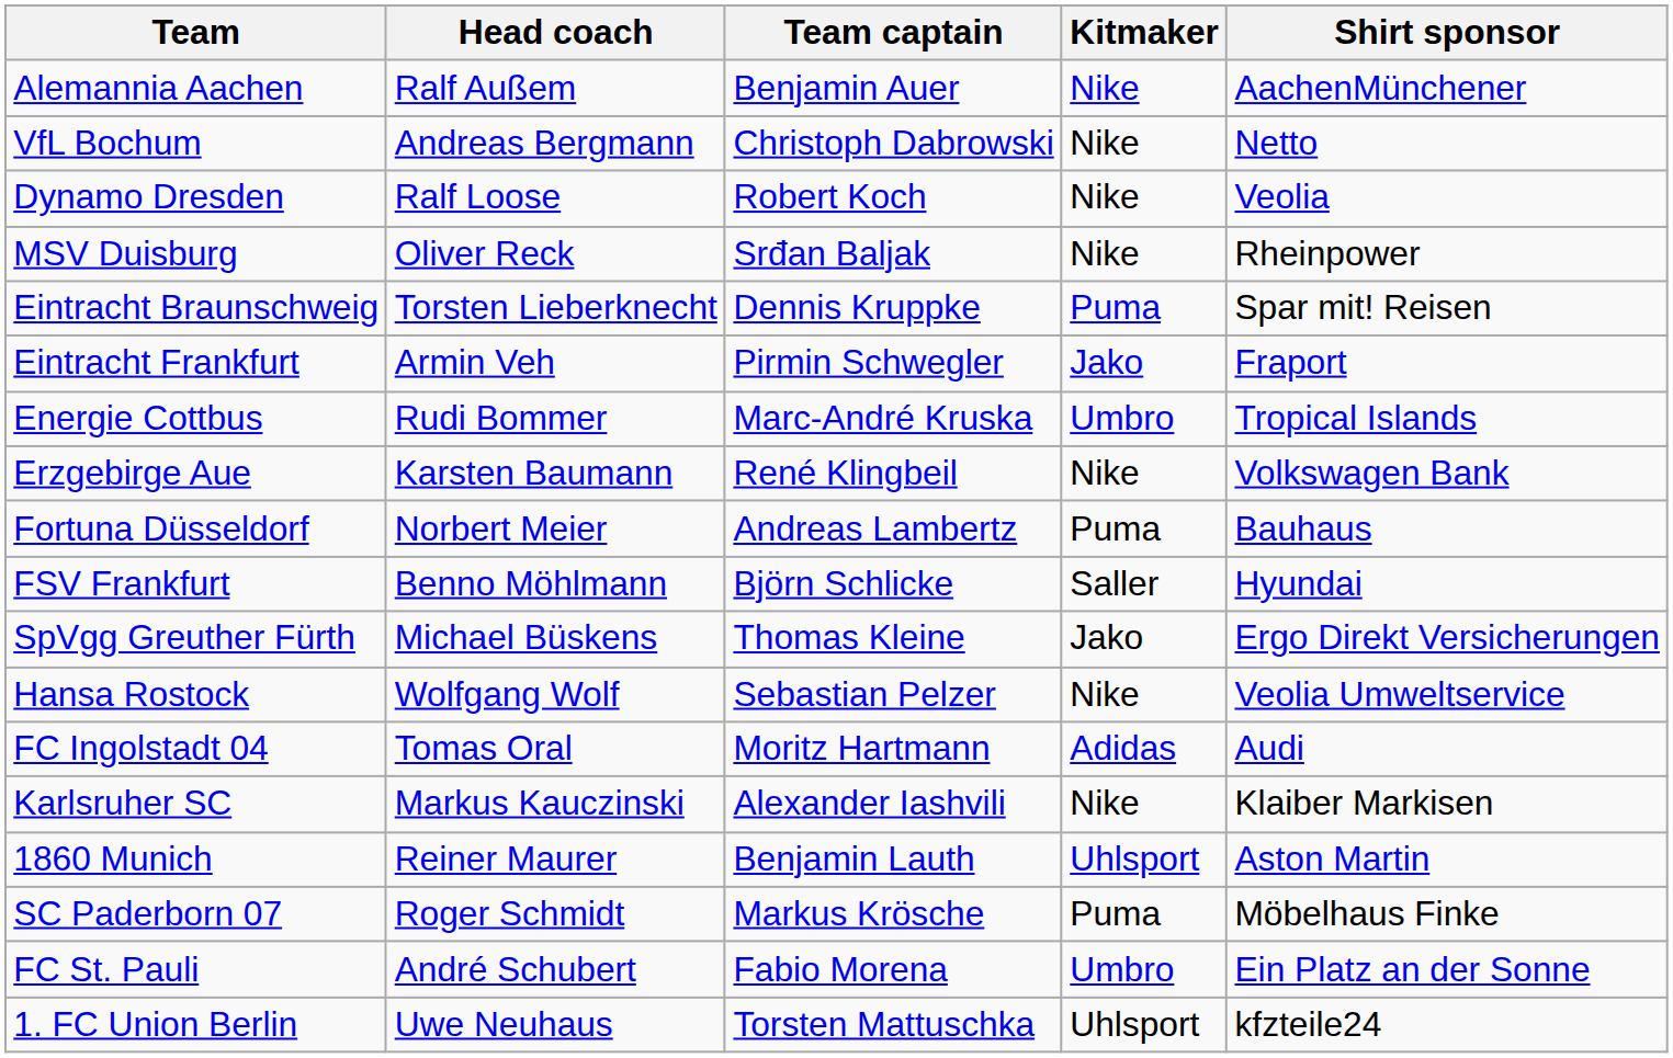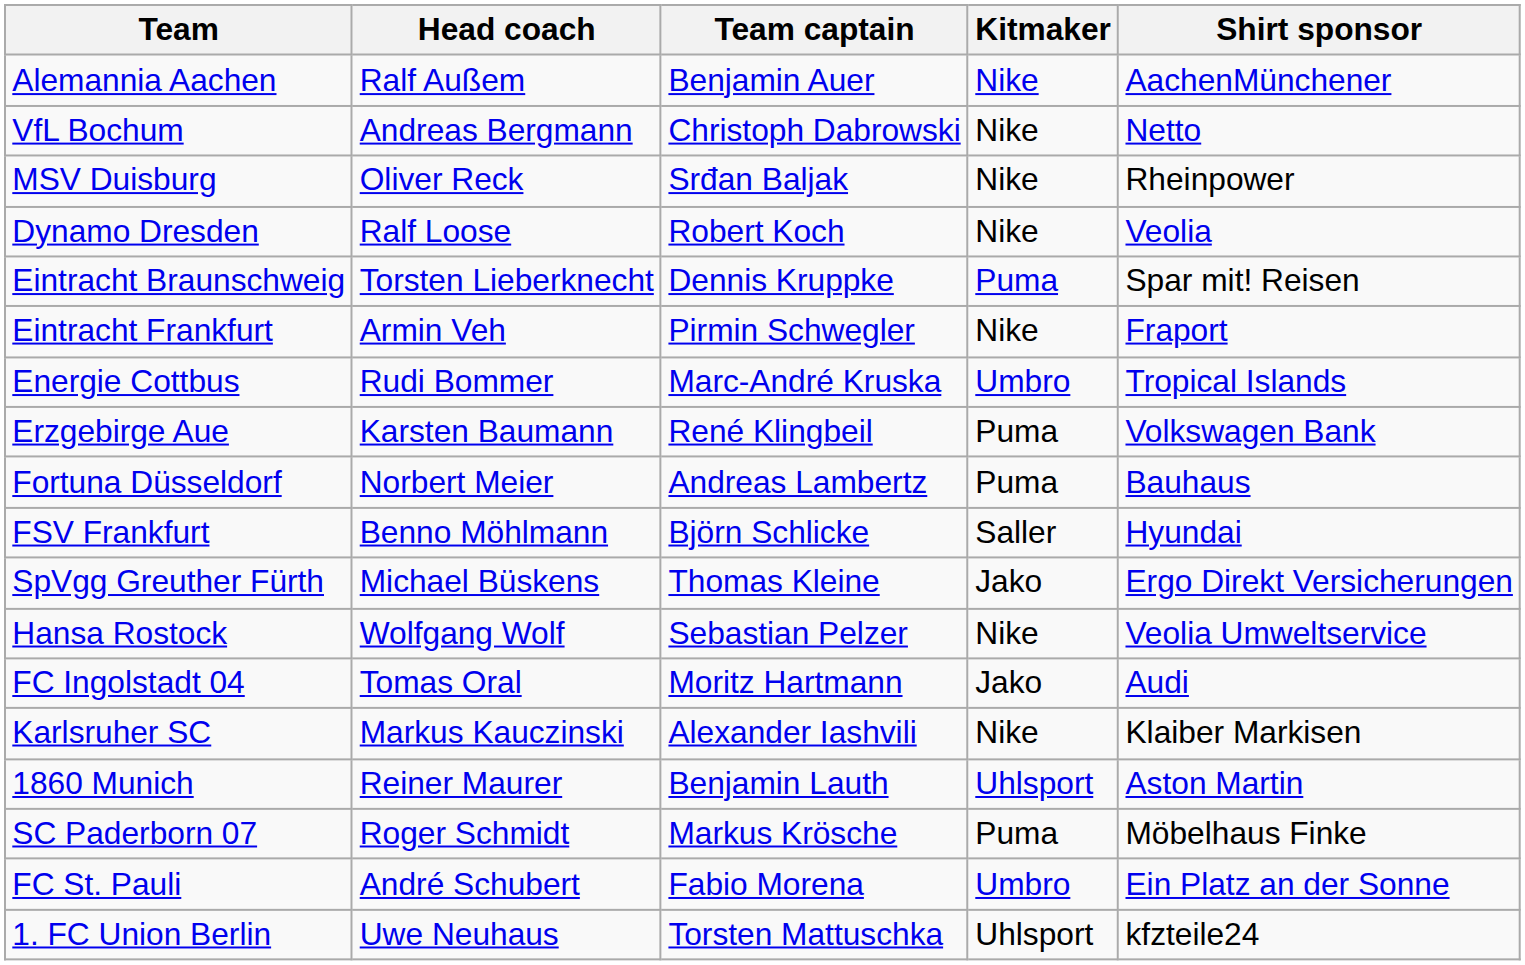 <table class="wikitable sortable">
 <tr>
 <th>Team</th>
 <th>Head coach</th>
 <th>Team captain</th>
 <th>Kitmaker</th>
 <th>Shirt sponsor</th>
 </tr>
 <tr>
 <td><a href='#'>Alemannia Aachen</a></td>
 <td> <a href='#'>Ralf Außem</a></td>
 <td> <a href='#'>Benjamin Auer</a></td>
 <td><a href='#'>Nike</a></td>
 <td><a href='#'>AachenMünchener</a></td>
 </tr>
 <tr>
 <td><a href='#'>VfL Bochum</a></td>
 <td> <a href='#'>Andreas Bergmann</a></td>
 <td> <a href='#'>Christoph Dabrowski</a></td>
 <td>Nike</td>
 <td><a href='#'>Netto</a></td>
 </tr>
 <tr>
+<td><a href='#'>MSV Duisburg</a></td>
+<td> <a href='#'>Oliver Reck</a></td>
+<td> <a href='#'>Srđan Baljak</a></td>
+<td>Nike</td>
+<td>Rheinpower</td>
+</tr>
+<tr>
 <td><a href='#'>Dynamo Dresden</a></td>
 <td> <a href='#'>Ralf Loose</a></td>
 <td> <a href='#'>Robert Koch</a></td>
 <td>Nike</td>
 <td><a href='#'>Veolia</a></td>
-</tr>
-<tr>
-<td><a href='#'>MSV Duisburg</a></td>
-<td> <a href='#'>Oliver Reck</a></td>
-<td> <a href='#'>Srđan Baljak</a></td>
-<td>Nike</td>
-<td>Rheinpower</td>
 </tr>
 <tr>
 <td><a href='#'>Eintracht Braunschweig</a></td>
 <td> <a href='#'>Torsten Lieberknecht</a></td>
 <td> <a href='#'>Dennis Kruppke</a></td>
 <td><a href='#'>Puma</a></td>
 <td>Spar mit! Reisen</td>
 </tr>
 <tr>
 <td><a href='#'>Eintracht Frankfurt</a></td>
 <td> <a href='#'>Armin Veh</a></td>
 <td> <a href='#'>Pirmin Schwegler</a></td>
-<td><a href='#'>Jako</a></td>
+<td>Nike</td>
 <td><a href='#'>Fraport</a></td>
 </tr>
 <tr>
 <td><a href='#'>Energie Cottbus</a></td>
 <td> <a href='#'>Rudi Bommer</a></td>
 <td> <a href='#'>Marc-André Kruska</a></td>
 <td><a href='#'>Umbro</a></td>
 <td><a href='#'>Tropical Islands</a></td>
 </tr>
 <tr>
 <td><a href='#'>Erzgebirge Aue</a></td>
 <td> <a href='#'>Karsten Baumann</a></td>
 <td> <a href='#'>René Klingbeil</a></td>
-<td>Nike</td>
+<td>Puma</td>
 <td><a href='#'>Volkswagen Bank</a></td>
 </tr>
 <tr>
 <td><a href='#'>Fortuna Düsseldorf</a></td>
 <td> <a href='#'>Norbert Meier</a></td>
 <td> <a href='#'>Andreas Lambertz</a></td>
 <td>Puma</td>
 <td><a href='#'>Bauhaus</a></td>
 </tr>
 <tr>
 <td><a href='#'>FSV Frankfurt</a></td>
 <td> <a href='#'>Benno Möhlmann</a></td>
 <td> <a href='#'>Björn Schlicke</a></td>
 <td>Saller</td>
 <td><a href='#'>Hyundai</a></td>
 </tr>
 <tr>
 <td><a href='#'>SpVgg Greuther Fürth</a></td>
 <td> <a href='#'>Michael Büskens</a></td>
 <td> <a href='#'>Thomas Kleine</a></td>
 <td>Jako</td>
 <td><a href='#'>Ergo Direkt Versicherungen</a></td>
 </tr>
 <tr>
 <td><a href='#'>Hansa Rostock</a></td>
 <td> <a href='#'>Wolfgang Wolf</a></td>
 <td> <a href='#'>Sebastian Pelzer</a></td>
 <td>Nike</td>
 <td><a href='#'>Veolia Umweltservice</a></td>
 </tr>
 <tr>
 <td><a href='#'>FC Ingolstadt 04</a></td>
 <td> <a href='#'>Tomas Oral</a></td>
 <td> <a href='#'>Moritz Hartmann</a></td>
-<td><a href='#'>Adidas</a></td>
+<td>Jako</td>
 <td><a href='#'>Audi</a></td>
 </tr>
 <tr>
 <td><a href='#'>Karlsruher SC</a></td>
 <td> <a href='#'>Markus Kauczinski</a></td>
 <td> <a href='#'>Alexander Iashvili</a></td>
 <td>Nike</td>
 <td>Klaiber Markisen</td>
 </tr>
 <tr>
 <td><a href='#'>1860 Munich</a></td>
 <td> <a href='#'>Reiner Maurer</a></td>
 <td> <a href='#'>Benjamin Lauth</a></td>
 <td><a href='#'>Uhlsport</a></td>
 <td><a href='#'>Aston Martin</a></td>
 </tr>
 <tr>
 <td><a href='#'>SC Paderborn 07</a></td>
 <td> <a href='#'>Roger Schmidt</a></td>
 <td> <a href='#'>Markus Krösche</a></td>
 <td>Puma</td>
 <td>Möbelhaus Finke</td>
 </tr>
 <tr>
 <td><a href='#'>FC St. Pauli</a></td>
 <td> <a href='#'>André Schubert</a></td>
 <td> <a href='#'>Fabio Morena</a></td>
 <td><a href='#'>Umbro</a></td>
 <td><a href='#'>Ein Platz an der Sonne</a></td>
 </tr>
 <tr>
 <td><a href='#'>1. FC Union Berlin</a></td>
 <td> <a href='#'>Uwe Neuhaus</a></td>
 <td> <a href='#'>Torsten Mattuschka</a></td>
 <td>Uhlsport</td>
 <td>kfzteile24</td>
 </tr>
 </table>
